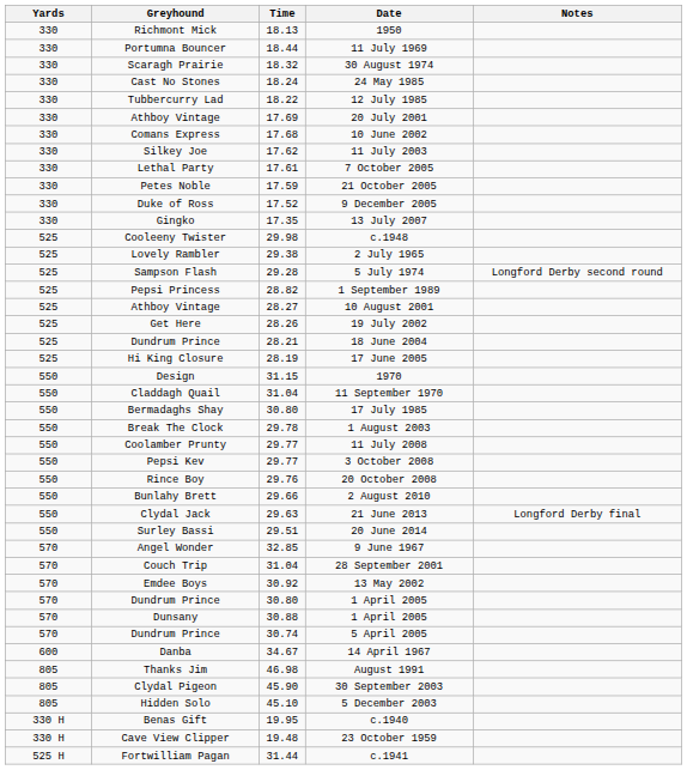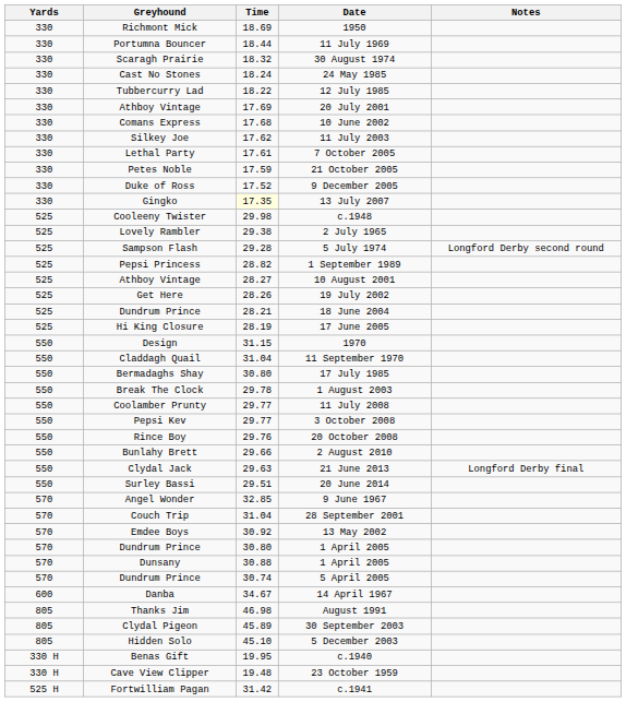 <table class="wikitable" style="font-size: 100%">
 <tr>
 <th width=100>Yards</th>
 <th width=200>Greyhound</th>
 <th width=50>Time</th>
 <th width=200>Date</th>
 <th width=250>Notes</th>
 </tr>
 <tr align=center>
 <td>330</td>
 <td>Richmont Mick</td>
-<td>18.13</td>
+<td>18.69</td>
 <td>1950</td>
 <td></td>
 </tr>
 <tr align=center>
 <td>330</td>
 <td>Portumna Bouncer</td>
 <td>18.44</td>
 <td>11 July 1969</td>
 <td></td>
 </tr>
 <tr align=center>
 <td>330</td>
 <td>Scaragh Prairie</td>
 <td>18.32</td>
 <td>30 August 1974</td>
 <td></td>
 </tr>
 <tr align=center>
 <td>330</td>
 <td>Cast No Stones</td>
 <td>18.24</td>
 <td>24 May 1985</td>
 <td></td>
 </tr>
 <tr align=center>
 <td>330</td>
 <td>Tubbercurry Lad</td>
 <td>18.22</td>
 <td>12 July 1985</td>
 <td></td>
 </tr>
 <tr align=center>
 <td>330</td>
 <td>Athboy Vintage</td>
 <td>17.69</td>
 <td>20 July 2001</td>
 <td></td>
 </tr>
 <tr align=center>
 <td>330</td>
 <td>Comans Express</td>
 <td>17.68</td>
 <td>10 June 2002</td>
 <td></td>
 </tr>
 <tr align=center>
 <td>330</td>
 <td>Silkey Joe</td>
 <td>17.62</td>
 <td>11 July 2003</td>
 <td></td>
 </tr>
 <tr align=center>
 <td>330</td>
 <td>Lethal Party</td>
 <td>17.61</td>
 <td>7 October 2005</td>
 <td></td>
 </tr>
 <tr align=center>
 <td>330</td>
 <td>Petes Noble</td>
 <td>17.59</td>
 <td>21 October 2005</td>
 <td></td>
 </tr>
 <tr align=center>
 <td>330</td>
 <td>Duke of Ross</td>
 <td>17.52</td>
 <td>9 December 2005</td>
 <td></td>
 </tr>
 <tr align=center>
 <td>330</td>
 <td>Gingko</td>
-<td>17.35</td>
+<td style="background: lightyellow;">17.35</td>
 <td>13 July 2007</td>
 <td></td>
 </tr>
 <tr align=center>
 <td>525</td>
 <td>Cooleeny Twister</td>
 <td>29.98</td>
 <td>c.1948</td>
 <td></td>
 </tr>
 <tr align=center>
 <td>525</td>
 <td>Lovely Rambler</td>
 <td>29.38</td>
 <td>2 July 1965</td>
 <td></td>
 </tr>
 <tr align=center>
 <td>525</td>
 <td>Sampson Flash</td>
 <td>29.28</td>
 <td>5 July 1974</td>
 <td>Longford Derby second round</td>
 </tr>
 <tr align=center>
 <td>525</td>
 <td>Pepsi Princess</td>
 <td>28.82</td>
 <td>1 September 1989</td>
 <td></td>
 </tr>
 <tr align=center>
 <td>525</td>
 <td>Athboy Vintage</td>
 <td>28.27</td>
 <td>10 August 2001</td>
 <td></td>
 </tr>
 <tr align=center>
 <td>525</td>
 <td>Get Here</td>
 <td>28.26</td>
 <td>19 July 2002</td>
 <td></td>
 </tr>
 <tr align=center>
 <td>525</td>
 <td>Dundrum Prince</td>
 <td>28.21</td>
 <td>18 June 2004</td>
 <td></td>
 </tr>
 <tr align=center>
 <td>525</td>
 <td>Hi King Closure</td>
 <td>28.19</td>
 <td>17 June 2005</td>
 <td></td>
 </tr>
 <tr align=center>
 <td>550</td>
 <td>Design</td>
 <td>31.15</td>
 <td>1970</td>
 <td></td>
 </tr>
 <tr align=center>
 <td>550</td>
 <td>Claddagh Quail</td>
 <td>31.04</td>
 <td>11 September 1970</td>
 <td></td>
 </tr>
 <tr align=center>
 <td>550</td>
 <td>Bermadaghs Shay</td>
 <td>30.80</td>
 <td>17 July 1985</td>
 <td></td>
 </tr>
 <tr align=center>
 <td>550</td>
 <td>Break The Clock</td>
 <td>29.78</td>
 <td>1 August 2003</td>
 <td></td>
 </tr>
 <tr align=center>
 <td>550</td>
 <td>Coolamber Prunty</td>
 <td>29.77</td>
 <td>11 July 2008</td>
 <td></td>
 </tr>
 <tr align=center>
 <td>550</td>
 <td>Pepsi Kev</td>
 <td>29.77</td>
 <td>3 October 2008</td>
 <td></td>
 </tr>
 <tr align=center>
 <td>550</td>
 <td>Rince Boy</td>
 <td>29.76</td>
 <td>20 October 2008</td>
 <td></td>
 </tr>
 <tr align=center>
 <td>550</td>
 <td>Bunlahy Brett</td>
 <td>29.66</td>
 <td>2 August 2010</td>
 <td></td>
 </tr>
 <tr align=center>
 <td>550</td>
 <td>Clydal Jack</td>
 <td>29.63</td>
 <td>21 June 2013</td>
 <td>Longford Derby final</td>
 </tr>
 <tr align=center>
 <td>550</td>
 <td>Surley Bassi</td>
 <td>29.51</td>
 <td>20 June 2014</td>
 <td></td>
 </tr>
 <tr align=center>
 <td>570</td>
 <td>Angel Wonder</td>
 <td>32.85</td>
 <td>9 June 1967</td>
 <td></td>
 </tr>
 <tr align=center>
 <td>570</td>
 <td>Couch Trip</td>
 <td>31.04</td>
 <td>28 September 2001</td>
 <td></td>
 </tr>
 <tr align=center>
 <td>570</td>
 <td>Emdee Boys</td>
 <td>30.92</td>
 <td>13 May 2002</td>
 <td></td>
 </tr>
 <tr align=center>
 <td>570</td>
 <td>Dundrum Prince</td>
 <td>30.80</td>
 <td>1 April 2005</td>
 <td></td>
 </tr>
 <tr align=center>
 <td>570</td>
 <td>Dunsany</td>
 <td>30.88</td>
 <td>1 April 2005</td>
 <td></td>
 </tr>
 <tr align=center>
 <td>570</td>
 <td>Dundrum Prince</td>
 <td>30.74</td>
 <td>5 April 2005</td>
 <td></td>
 </tr>
 <tr align=center>
 <td>600</td>
 <td>Danba</td>
 <td>34.67</td>
 <td>14 April 1967</td>
 <td></td>
 </tr>
 <tr align=center>
 <td>805</td>
 <td>Thanks Jim</td>
 <td>46.98</td>
 <td>August 1991</td>
 <td></td>
 </tr>
 <tr align=center>
 <td>805</td>
 <td>Clydal Pigeon</td>
-<td>45.90</td>
+<td>45.89</td>
 <td>30 September 2003</td>
 <td></td>
 </tr>
 <tr align=center>
 <td>805</td>
 <td>Hidden Solo</td>
 <td>45.10</td>
 <td>5 December 2003</td>
 <td></td>
 </tr>
 <tr align=center>
 <td>330 H</td>
 <td>Benas Gift</td>
 <td>19.95</td>
 <td>c.1940</td>
 <td></td>
 </tr>
 <tr align=center>
 <td>330 H</td>
 <td>Cave View Clipper</td>
 <td>19.48</td>
 <td>23 October 1959</td>
 <td></td>
 </tr>
 <tr align=center>
 <td>525 H</td>
 <td>Fortwilliam Pagan</td>
-<td>31.44</td>
+<td>31.42</td>
 <td>c.1941</td>
 <td></td>
 </tr>
 </table>
